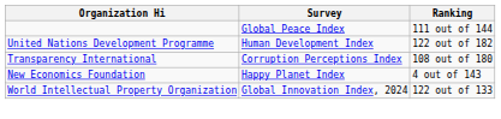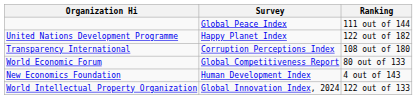 <table class="wikitable">
 <tr>
 <th>Organization  Hi</th>
 <th>Survey</th>
 <th>Ranking</th>
 </tr>
 <tr>
 <td></td>
 <td><a href='#'>Global Peace Index</a></td>
 <td>111 out of 144</td>
 </tr>
 <tr>
 <td><a href='#'>United Nations Development Programme</a></td>
-<td><a href='#'>Human Development Index</a></td>
+<td><a href='#'>Happy Planet Index</a></td>
 <td>122 out of 182</td>
 </tr>
 <tr>
 <td><a href='#'>Transparency International</a></td>
 <td><a href='#'>Corruption Perceptions Index</a></td>
 <td>108 out of 180</td>
 </tr>
 <tr>
+<td><a href='#'>World Economic Forum</a></td>
+<td><a href='#'>Global Competitiveness Report</a></td>
+<td>80 out of 133</td>
+</tr>
+<tr>
 <td><a href='#'>New Economics Foundation</a></td>
-<td><a href='#'>Happy Planet Index</a></td>
+<td><a href='#'>Human Development Index</a></td>
 <td>4 out of 143</td>
 </tr>
 <tr>
 <td><a href='#'>World Intellectual Property Organization</a></td>
 <td><a href='#'>Global Innovation Index</a>, 2024</td>
 <td>122 out of 133</td>
 </tr>
 </table>
